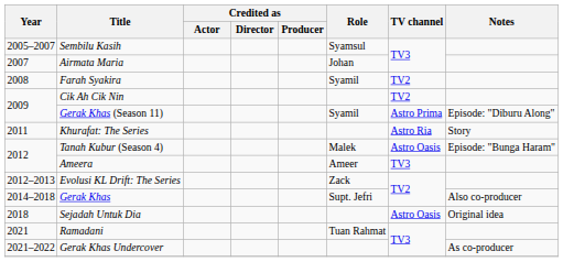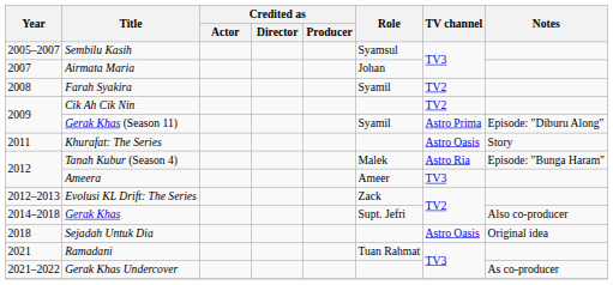 <table class="wikitable">
 <tr>
 <th rowspan="2">Year</th>
 <th rowspan="2">Title</th>
 <th colspan="3">Credited as</th>
 <th rowspan="2">Role</th>
 <th rowspan="2">TV channel</th>
 <th rowspan="2">Notes</th>
 </tr>
 <tr>
 <th width="65">Actor</th>
 <th width="65">Director</th>
 <th width="65">Producer</th>
 </tr>
 <tr>
 <td>2005–2007</td>
 <td><em>Sembilu Kasih</em></td>
 <td></td>
 <td></td>
 <td></td>
 <td>Syamsul</td>
 <td rowspan="2"><a href='#'>TV3</a></td>
 <td></td>
 </tr>
 <tr>
 <td>2007</td>
 <td><em>Airmata Maria</em></td>
 <td></td>
 <td></td>
 <td></td>
 <td>Johan</td>
 <td></td>
 </tr>
 <tr>
 <td>2008</td>
 <td><em>Farah Syakira</em></td>
 <td></td>
 <td></td>
 <td></td>
 <td>Syamil</td>
 <td><a href='#'>TV2</a></td>
 <td></td>
 </tr>
 <tr>
 <td rowspan="2">2009</td>
 <td><em>Cik Ah Cik Nin</em></td>
 <td></td>
 <td></td>
 <td></td>
 <td></td>
 <td><a href='#'>TV2</a></td>
 <td></td>
 </tr>
 <tr>
 <td><em><a href='#'>Gerak Khas</a></em> (Season 11)</td>
 <td></td>
 <td></td>
 <td></td>
 <td>Syamil</td>
 <td><a href='#'>Astro Prima</a></td>
 <td>Episode: "Diburu Along"</td>
 </tr>
 <tr>
 <td>2011</td>
 <td><em>Khurafat: The Series</em></td>
 <td></td>
 <td></td>
 <td></td>
 <td></td>
-<td><a href='#'>Astro Ria</a></td>
+<td><a href='#'>Astro Oasis</a></td>
 <td>Story</td>
 </tr>
 <tr>
 <td rowspan="2">2012</td>
 <td><em>Tanah Kubur</em> (Season 4)</td>
 <td></td>
 <td></td>
 <td></td>
 <td>Malek</td>
-<td><a href='#'>Astro Oasis</a></td>
+<td><a href='#'>Astro Ria</a></td>
 <td>Episode: "Bunga Haram"</td>
 </tr>
 <tr>
 <td><em>Ameera</em></td>
 <td></td>
 <td></td>
 <td></td>
 <td>Ameer</td>
 <td><a href='#'>TV3</a></td>
 <td></td>
 </tr>
 <tr>
 <td>2012–2013</td>
 <td><em>Evolusi KL Drift: The Series</em></td>
 <td></td>
 <td></td>
 <td></td>
 <td>Zack</td>
 <td rowspan="2"><a href='#'>TV2</a></td>
 <td></td>
 </tr>
 <tr>
 <td>2014–2018</td>
 <td><em><a href='#'>Gerak Khas</a></em></td>
 <td></td>
 <td></td>
 <td></td>
 <td>Supt. Jefri</td>
 <td>Also co-producer</td>
 </tr>
 <tr>
 <td>2018</td>
 <td><em>Sejadah Untuk Dia</em></td>
 <td></td>
 <td></td>
 <td></td>
 <td></td>
 <td><a href='#'>Astro Oasis</a></td>
 <td>Original idea</td>
 </tr>
 <tr>
 <td>2021</td>
 <td><em>Ramadani</em></td>
 <td></td>
 <td></td>
 <td></td>
 <td>Tuan Rahmat</td>
 <td rowspan="2"><a href='#'>TV3</a></td>
 <td></td>
 </tr>
 <tr>
 <td>2021–2022</td>
 <td><em>Gerak Khas Undercover</em></td>
 <td></td>
 <td></td>
 <td></td>
 <td></td>
 <td>As co-producer</td>
 </tr>
 <tr>
 </tr>
 </table>
